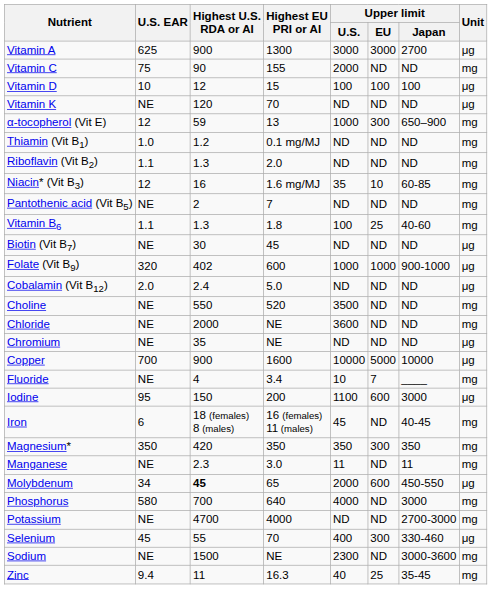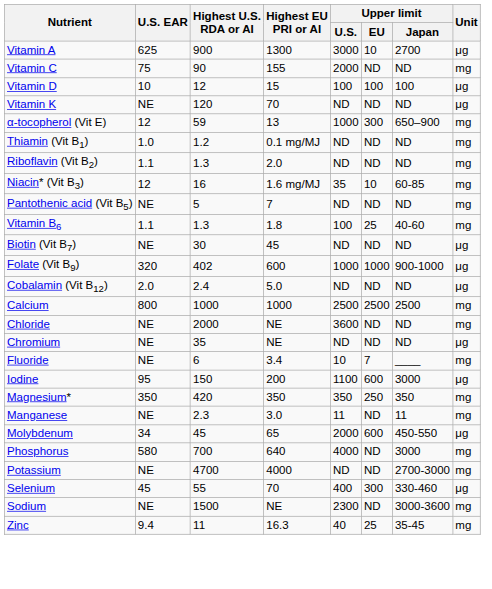 <table class="wikitable">
 <tr>
 <th rowspan="2">Nutrient</th>
 <th rowspan="2">U.S. EAR</th>
 <th rowspan="2">Highest U.S.<br>RDA or AI</th>
 <th rowspan="2">Highest EU<br>PRI or AI</th>
 <th colspan="3">Upper limit</th>
 <th rowspan="2">Unit</th>
 </tr>
 <tr>
 <th>U.S.</th>
 <th>EU </th>
 <th>Japan</th>
 </tr>
 <tr>
 <td><a href='#'>Vitamin A</a></td>
 <td>625</td>
 <td>900</td>
 <td>1300</td>
 <td>3000</td>
-<td>3000</td>
+<td>10</td>
 <td>2700</td>
 <td>μg</td>
 </tr>
 <tr>
 <td><a href='#'>Vitamin C</a></td>
 <td>75</td>
 <td>90</td>
 <td>155</td>
 <td>2000</td>
 <td>ND</td>
 <td>ND</td>
 <td>mg</td>
 </tr>
 <tr>
 <td><a href='#'>Vitamin D</a></td>
 <td>10</td>
 <td>12</td>
 <td>15</td>
 <td>100</td>
 <td>100</td>
 <td>100</td>
 <td>μg</td>
 </tr>
 <tr>
 <td><a href='#'>Vitamin K</a></td>
 <td>NE</td>
 <td>120</td>
 <td>70</td>
 <td>ND</td>
 <td>ND</td>
 <td>ND</td>
 <td>μg</td>
 </tr>
 <tr>
 <td><a href='#'>α-tocopherol</a> (Vit E)</td>
 <td>12</td>
 <td>59</td>
 <td>13</td>
 <td>1000</td>
 <td>300</td>
 <td>650–900</td>
 <td>mg</td>
 </tr>
 <tr>
 <td><a href='#'>Thiamin</a> (Vit B<sub>1</sub>)</td>
 <td>1.0</td>
 <td>1.2</td>
 <td>0.1 mg/MJ</td>
 <td>ND</td>
 <td>ND</td>
 <td>ND</td>
 <td>mg</td>
 </tr>
 <tr>
 <td><a href='#'>Riboflavin</a> (Vit B<sub>2</sub>)</td>
 <td>1.1</td>
 <td>1.3</td>
 <td>2.0</td>
 <td>ND</td>
 <td>ND</td>
 <td>ND</td>
 <td>mg</td>
 </tr>
 <tr>
 <td><a href='#'>Niacin</a>* (Vit B<sub>3</sub>)</td>
 <td>12</td>
 <td>16</td>
 <td>1.6 mg/MJ</td>
 <td>35</td>
 <td>10</td>
 <td>60-85</td>
 <td>mg</td>
 </tr>
 <tr>
 <td><a href='#'>Pantothenic acid</a> (Vit B<sub>5</sub>)</td>
 <td>NE</td>
-<td>2</td>
+<td>5</td>
 <td>7</td>
 <td>ND</td>
 <td>ND</td>
 <td>ND</td>
 <td>mg</td>
 </tr>
 <tr>
 <td><a href='#'>Vitamin B<sub>6</sub></a></td>
 <td>1.1</td>
 <td>1.3</td>
 <td>1.8</td>
 <td>100</td>
 <td>25</td>
 <td>40-60</td>
 <td>mg</td>
 </tr>
 <tr>
 <td><a href='#'>Biotin</a> (Vit B<sub>7</sub>)</td>
 <td>NE</td>
 <td>30</td>
 <td>45</td>
 <td>ND</td>
 <td>ND</td>
 <td>ND</td>
 <td>μg</td>
 </tr>
 <tr>
 <td><a href='#'>Folate</a> (Vit B<sub>9</sub>)</td>
 <td>320</td>
 <td>402</td>
 <td>600</td>
 <td>1000</td>
 <td>1000</td>
 <td>900-1000</td>
 <td>μg</td>
 </tr>
 <tr>
 <td><a href='#'>Cobalamin</a> (Vit B<sub>12</sub>)</td>
 <td>2.0</td>
 <td>2.4</td>
 <td>5.0</td>
 <td>ND</td>
 <td>ND</td>
 <td>ND</td>
 <td>μg</td>
 </tr>
 <tr>
-<td><a href='#'>Choline</a></td>
-<td>NE</td>
-<td>550</td>
-<td>520</td>
-<td>3500</td>
-<td>ND</td>
-<td>ND</td>
+<td><a href='#'>Calcium</a></td>
+<td>800</td>
+<td>1000</td>
+<td>1000</td>
+<td>2500</td>
+<td>2500</td>
+<td>2500</td>
 <td>mg</td>
 </tr>
 <tr>
 <td><a href='#'>Chloride</a></td>
 <td>NE</td>
 <td>2000</td>
 <td>NE</td>
 <td>3600</td>
 <td>ND</td>
 <td>ND</td>
 <td>mg</td>
 </tr>
 <tr>
 <td><a href='#'>Chromium</a></td>
 <td>NE</td>
 <td>35</td>
 <td>NE</td>
 <td>ND</td>
 <td>ND</td>
 <td>ND</td>
 <td>μg</td>
 </tr>
 <tr>
-<td><a href='#'>Copper</a></td>
-<td>700</td>
-<td>900</td>
-<td>1600</td>
-<td>10000</td>
-<td>5000</td>
-<td>10000</td>
-<td>μg</td>
-</tr>
-<tr>
 <td><a href='#'>Fluoride</a></td>
 <td>NE</td>
-<td>4</td>
+<td>6</td>
 <td>3.4</td>
 <td>10</td>
 <td>7</td>
 <td>____</td>
 <td>mg</td>
 </tr>
 <tr>
 <td><a href='#'>Iodine</a></td>
 <td>95</td>
 <td>150</td>
 <td>200</td>
 <td>1100</td>
 <td>600</td>
 <td>3000</td>
 <td>μg</td>
 </tr>
 <tr>
-<td><a href='#'>Iron</a></td>
-<td>6</td>
-<td>18 <small>(females)</small><br>8<small> (males)</small></td>
-<td>16 <small>(females)</small><br>11<small> (males)</small></td>
-<td>45</td>
-<td>ND</td>
-<td>40-45</td>
-<td>mg</td>
-</tr>
-<tr>
 <td><a href='#'>Magnesium</a>*</td>
 <td>350</td>
 <td>420</td>
 <td>350</td>
 <td>350</td>
-<td>300</td>
+<td>250</td>
 <td>350</td>
 <td>mg</td>
 </tr>
 <tr>
 <td><a href='#'>Manganese</a></td>
 <td>NE</td>
 <td>2.3</td>
 <td>3.0</td>
 <td>11</td>
 <td>ND</td>
 <td>11</td>
 <td>mg</td>
 </tr>
 <tr>
 <td><a href='#'>Molybdenum</a></td>
 <td>34</td>
-<td><strong>45</strong></td>
+<td>45</td>
 <td>65</td>
 <td>2000</td>
 <td>600</td>
 <td>450-550</td>
 <td>μg</td>
 </tr>
 <tr>
 <td><a href='#'>Phosphorus</a></td>
 <td>580</td>
 <td>700</td>
 <td>640</td>
 <td>4000</td>
 <td>ND</td>
 <td>3000</td>
 <td>mg</td>
 </tr>
 <tr>
 <td><a href='#'>Potassium</a></td>
 <td>NE</td>
 <td>4700</td>
 <td>4000</td>
 <td>ND</td>
 <td>ND</td>
 <td>2700-3000</td>
 <td>mg</td>
 </tr>
 <tr>
 <td><a href='#'>Selenium</a></td>
 <td>45</td>
 <td>55</td>
 <td>70</td>
 <td>400</td>
 <td>300</td>
 <td>330-460</td>
 <td>μg</td>
 </tr>
 <tr>
 <td><a href='#'>Sodium</a></td>
 <td>NE</td>
 <td>1500</td>
 <td>NE</td>
 <td>2300</td>
 <td>ND</td>
 <td>3000-3600</td>
 <td>mg</td>
 </tr>
 <tr>
 <td><a href='#'>Zinc</a></td>
 <td>9.4</td>
 <td>11</td>
 <td>16.3</td>
 <td>40</td>
 <td>25</td>
 <td>35-45</td>
 <td>mg</td>
 </tr>
 </table>
